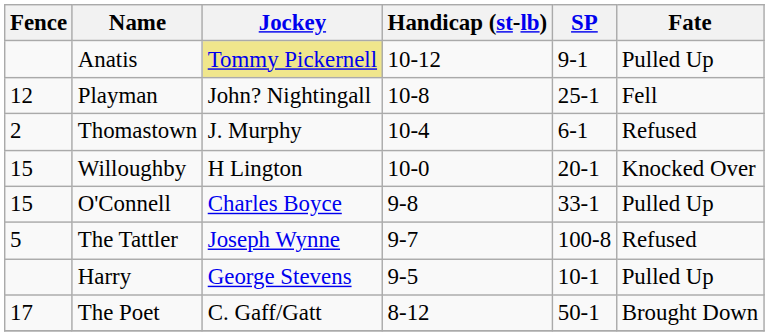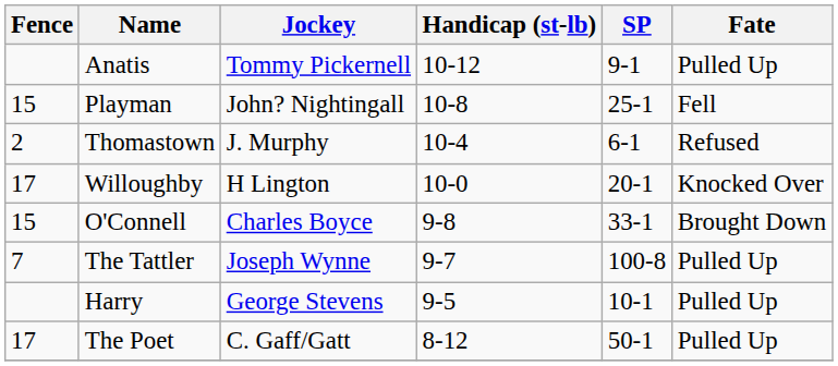 <table class="wikitable sortable">
 <tr>
 <th>Fence</th>
 <th>Name</th>
 <th><a href='#'>Jockey</a></th>
 <th>Handicap (<a href='#'>st</a>-<a href='#'>lb</a>)</th>
 <th><a href='#'>SP</a></th>
 <th>Fate</th>
 </tr>
 <tr>
 <td></td>
 <td>Anatis</td>
-<td style="background: khaki;"><a href='#'>Tommy Pickernell</a></td>
+<td><a href='#'>Tommy Pickernell</a></td>
 <td>10-12</td>
 <td>9-1</td>
 <td>Pulled Up</td>
 </tr>
 <tr>
-<td>12</td>
+<td>15</td>
 <td>Playman</td>
 <td>John? Nightingall</td>
 <td>10-8</td>
 <td>25-1</td>
 <td>Fell</td>
 </tr>
 <tr>
 <td>2</td>
 <td>Thomastown</td>
 <td>J. Murphy</td>
 <td>10-4</td>
 <td>6-1</td>
 <td>Refused</td>
 </tr>
 <tr>
-<td>15</td>
+<td>17</td>
 <td>Willoughby</td>
 <td>H Lington</td>
 <td>10-0</td>
 <td>20-1</td>
 <td>Knocked Over</td>
 </tr>
 <tr>
 <td>15</td>
 <td>O'Connell</td>
 <td><a href='#'>Charles Boyce</a></td>
 <td>9-8</td>
 <td>33-1</td>
-<td>Pulled Up</td>
+<td>Brought Down</td>
 </tr>
 <tr>
-<td>5</td>
+<td>7</td>
 <td>The Tattler</td>
 <td><a href='#'>Joseph Wynne</a></td>
 <td>9-7</td>
 <td>100-8</td>
-<td>Refused</td>
+<td>Pulled Up</td>
 </tr>
 <tr>
 <td></td>
 <td>Harry</td>
 <td><a href='#'>George Stevens</a></td>
 <td>9-5</td>
 <td>10-1</td>
 <td>Pulled Up</td>
 </tr>
 <tr>
 <td>17</td>
 <td>The Poet</td>
 <td>C. Gaff/Gatt</td>
 <td>8-12</td>
 <td>50-1</td>
-<td>Brought Down</td>
+<td>Pulled Up</td>
 </tr>
 <tr>
 </tr>
 </table>
